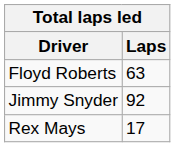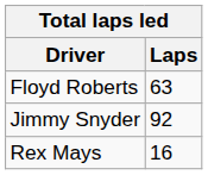 <table class="wikitable">
 <tr>
 <th colspan=2>Total laps led</th>
 </tr>
 <tr>
 <th>Driver</th>
 <th>Laps</th>
 </tr>
 <tr>
 <td>Floyd Roberts</td>
 <td>63</td>
 </tr>
 <tr>
 <td>Jimmy Snyder</td>
 <td>92</td>
 </tr>
 <tr>
 <td>Rex Mays</td>
-<td>17</td>
+<td>16</td>
 </tr>
 </table>
